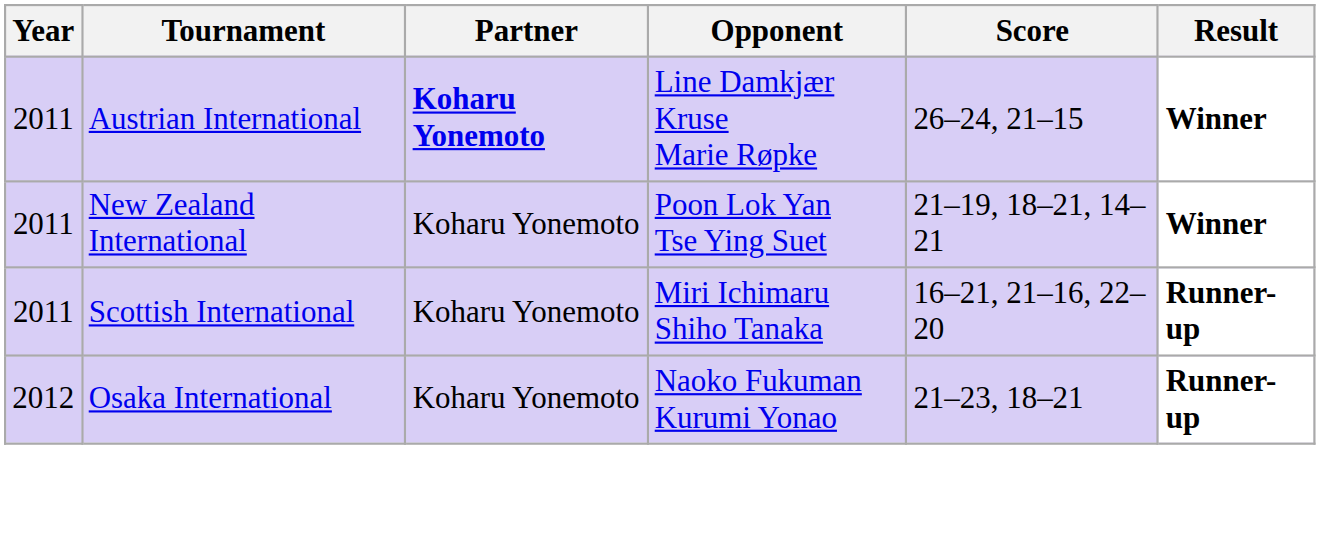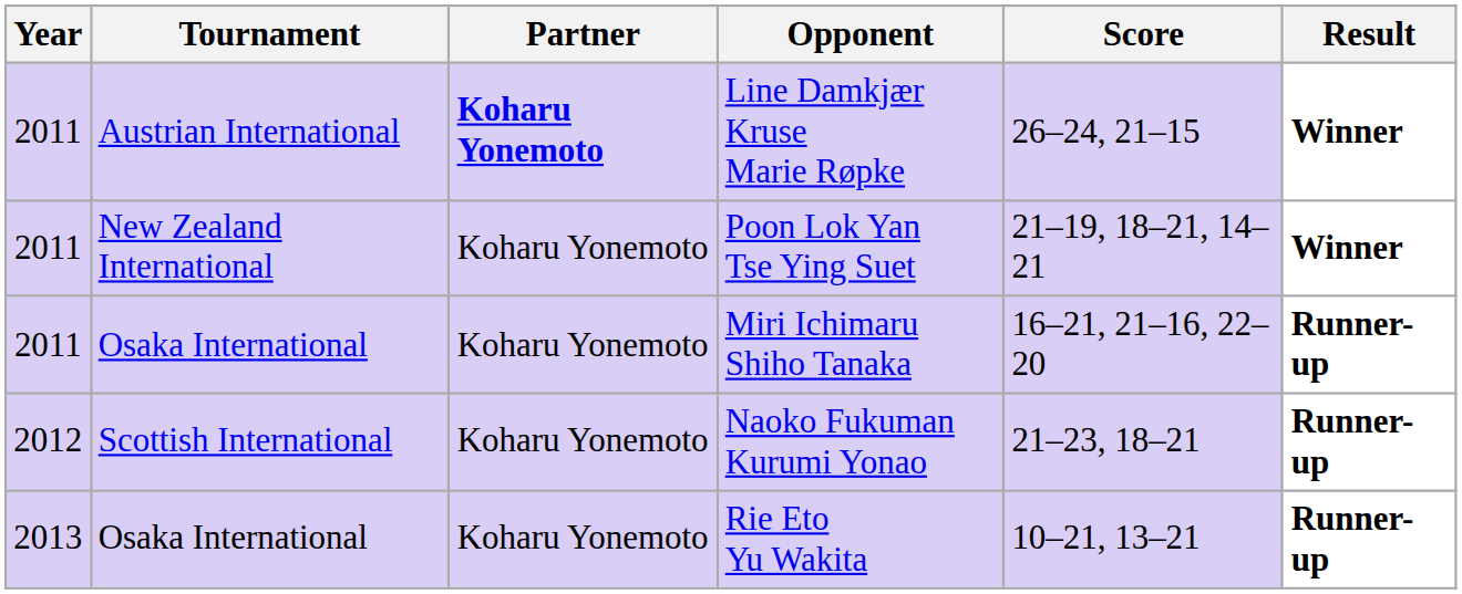 <table class="sortable wikitable" style="font-size: 90%;">
 <tr>
 <th>Year</th>
 <th>Tournament</th>
 <th>Partner</th>
 <th>Opponent</th>
 <th>Score</th>
 <th>Result</th>
 </tr>
 <tr style="background:#D8CEF6">
 <td align="center">2011</td>
 <td align="left"><a href='#'>Austrian International</a></td>
 <td align="left"><strong> <a href='#'>Koharu Yonemoto</a></strong></td>
 <td align="left"> <a href='#'>Line Damkjær Kruse</a> <br>  <a href='#'>Marie Røpke</a></td>
 <td align="left">26–24, 21–15</td>
 <td style="text-align:left; background:white"> <strong>Winner</strong></td>
 </tr>
 <tr style="background:#D8CEF6">
 <td align="center">2011</td>
 <td align="left"><a href='#'>New Zealand International</a></td>
 <td align="left"> Koharu Yonemoto</td>
 <td align="left"> <a href='#'>Poon Lok Yan</a> <br>  <a href='#'>Tse Ying Suet</a></td>
 <td align="left">21–19, 18–21, 14–21</td>
 <td style="text-align:left; background:white"> <strong>Winner</strong></td>
 </tr>
 <tr style="background:#D8CEF6">
 <td align="center">2011</td>
-<td align="left"><a href='#'>Scottish International</a></td>
+<td align="left"><a href='#'>Osaka International</a></td>
 <td align="left"> Koharu Yonemoto</td>
 <td align="left"> <a href='#'>Miri Ichimaru</a> <br>  <a href='#'>Shiho Tanaka</a></td>
 <td align="left">16–21, 21–16, 22–20</td>
 <td style="text-align:left; background:white"> <strong>Runner-up</strong></td>
 </tr>
 <tr style="background:#D8CEF6">
 <td align="center">2012</td>
-<td align="left"><a href='#'>Osaka International</a></td>
+<td align="left"><a href='#'>Scottish International</a></td>
 <td align="left"> Koharu Yonemoto</td>
 <td align="left"> <a href='#'>Naoko Fukuman</a> <br>  <a href='#'>Kurumi Yonao</a></td>
 <td align="left">21–23, 18–21</td>
 <td style="text-align:left; background:white"> <strong>Runner-up</strong></td>
 </tr>
+<tr style="background:#D8CEF6">
+<td align="center">2013</td>
+<td align="left">Osaka International</td>
+<td align="left"> Koharu Yonemoto</td>
+<td align="left"> <a href='#'>Rie Eto</a> <br>  <a href='#'>Yu Wakita</a></td>
+<td align="left">10–21, 13–21</td>
+<td style="text-align:left; background:white"> <strong>Runner-up</strong></td>
+</tr>
 </table>
